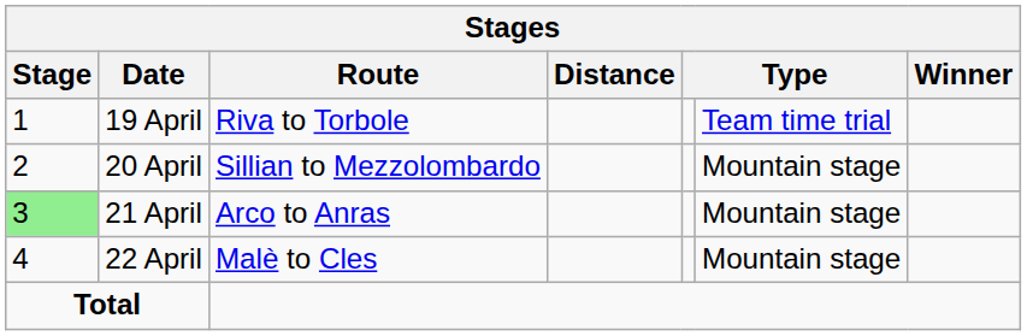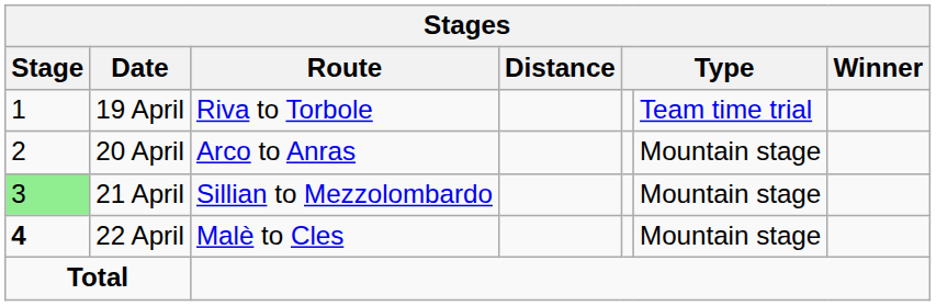 <table class="wikitable">
 <tr>
 <th colspan="7">Stages</th>
 </tr>
 <tr>
 <th>Stage</th>
 <th>Date</th>
 <th>Route</th>
 <th>Distance</th>
 <th colspan=2>Type</th>
 <th>Winner</th>
 </tr>
 <tr>
 <td>1</td>
 <td>19 April</td>
 <td><a href='#'>Riva</a> to <a href='#'>Torbole</a></td>
 <td></td>
 <td></td>
 <td><a href='#'>Team time trial</a></td>
 <td></td>
 </tr>
 <tr>
 <td>2</td>
 <td>20 April</td>
-<td><a href='#'>Sillian</a> to <a href='#'>Mezzolombardo</a></td>
+<td><a href='#'>Arco</a> to <a href='#'>Anras</a></td>
 <td></td>
 <td></td>
 <td>Mountain stage</td>
 <td></td>
 </tr>
 <tr>
 <td style="background: lightgreen;">3</td>
 <td>21 April</td>
-<td><a href='#'>Arco</a> to <a href='#'>Anras</a></td>
+<td><a href='#'>Sillian</a> to <a href='#'>Mezzolombardo</a></td>
 <td></td>
 <td></td>
 <td>Mountain stage</td>
 <td></td>
 </tr>
 <tr>
-<td>4</td>
+<td><strong>4</strong></td>
 <td>22 April</td>
 <td><a href='#'>Malè</a> to <a href='#'>Cles</a></td>
 <td></td>
 <td></td>
 <td>Mountain stage</td>
 <td></td>
 </tr>
 <tr>
 <td colspan="2" style="text-align:center;"><strong>Total</strong></td>
 <td colspan="6" style="text-align:center;"></td>
 </tr>
 </table>
